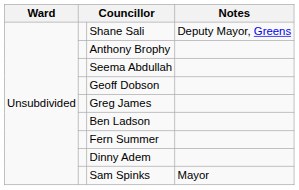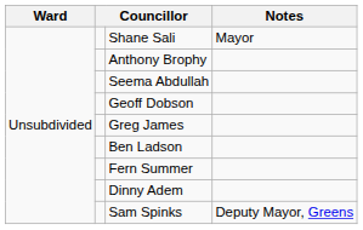 <table class="wikitable">
 <tr>
 <th>Ward</th>
 <th colspan="2">Councillor</th>
 <th>Notes</th>
 </tr>
 <tr>
 <td rowspan="9">Unsubdivided</td>
 <td> </td>
 <td>Shane Sali</td>
-<td>Deputy Mayor, <a href='#'>Greens</a></td>
+<td>Mayor</td>
 </tr>
 <tr>
 <td> </td>
 <td>Anthony Brophy</td>
 <td></td>
 </tr>
 <tr>
 <td> </td>
 <td>Seema Abdullah</td>
 <td></td>
 </tr>
 <tr>
 <td> </td>
 <td>Geoff Dobson</td>
 <td></td>
 </tr>
 <tr>
 <td> </td>
 <td>Greg James</td>
 <td></td>
 </tr>
 <tr>
 <td> </td>
 <td>Ben Ladson</td>
 <td></td>
 </tr>
 <tr>
 <td> </td>
 <td>Fern Summer</td>
 <td></td>
 </tr>
 <tr>
 <td> </td>
 <td>Dinny Adem</td>
 <td></td>
 </tr>
 <tr>
 <td> </td>
 <td>Sam Spinks</td>
-<td>Mayor</td>
+<td>Deputy Mayor, <a href='#'>Greens</a></td>
 </tr>
 </table>
